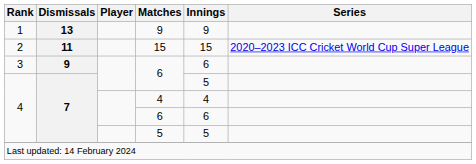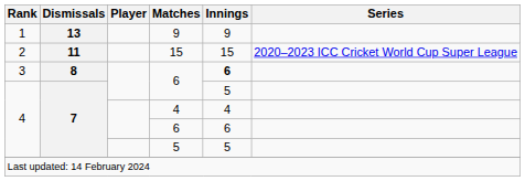 <table class="wikitable plainrowheaders sortable">
 <tr>
 <th scope=col>Rank</th>
 <th scope=col>Dismissals</th>
 <th scope=col>Player</th>
 <th scope=col>Matches</th>
 <th scope=col>Innings</th>
 <th scope=col>Series</th>
 </tr>
 <tr>
 <td align=center>1</td>
 <th scope=row style="text-align:center;">13</th>
 <td></td>
 <td align=center>9</td>
 <td align=center>9</td>
 <td></td>
 </tr>
 <tr>
 <td align=center>2</td>
 <th scope=row style="text-align:center;">11</th>
 <td> </td>
 <td align=center>15</td>
 <td align=center>15</td>
 <td><a href='#'>2020–2023 ICC Cricket World Cup Super League</a></td>
 </tr>
 <tr>
 <td align="center">3</td>
-<th scope="row" style="text-align:center;">9</th>
+<th scope="row" style="text-align:center;">8</th>
 <td rowspan="2"></td>
 <td rowspan="2" align="center">6</td>
-<td align="center">6</td>
+<td align="center"><strong>6</strong></td>
 <td></td>
 </tr>
 <tr>
 <td align=center rowspan=4>4</td>
 <th scope=row style=text-align:center; rowspan=4>7</th>
 <td align=center>5</td>
 <td></td>
 </tr>
 <tr>
 <td rowspan=2></td>
 <td align=center>4</td>
 <td align=center>4</td>
 <td></td>
 </tr>
 <tr>
 <td align=center>6</td>
 <td align=center>6</td>
 <td></td>
 </tr>
 <tr>
 <td></td>
 <td align=center>5</td>
 <td align=center>5</td>
 <td></td>
 </tr>
 <tr>
 </tr>
 <tr class=sortbottom>
 <td colspan=6><small>Last updated: 14 February 2024</small></td>
 </tr>
 </table>
